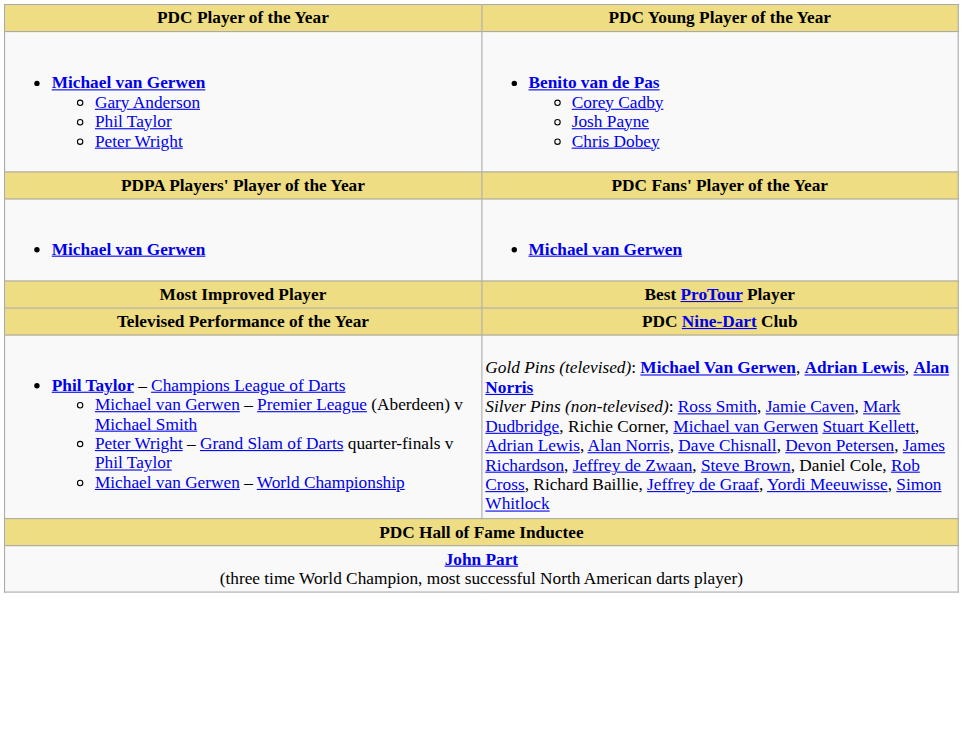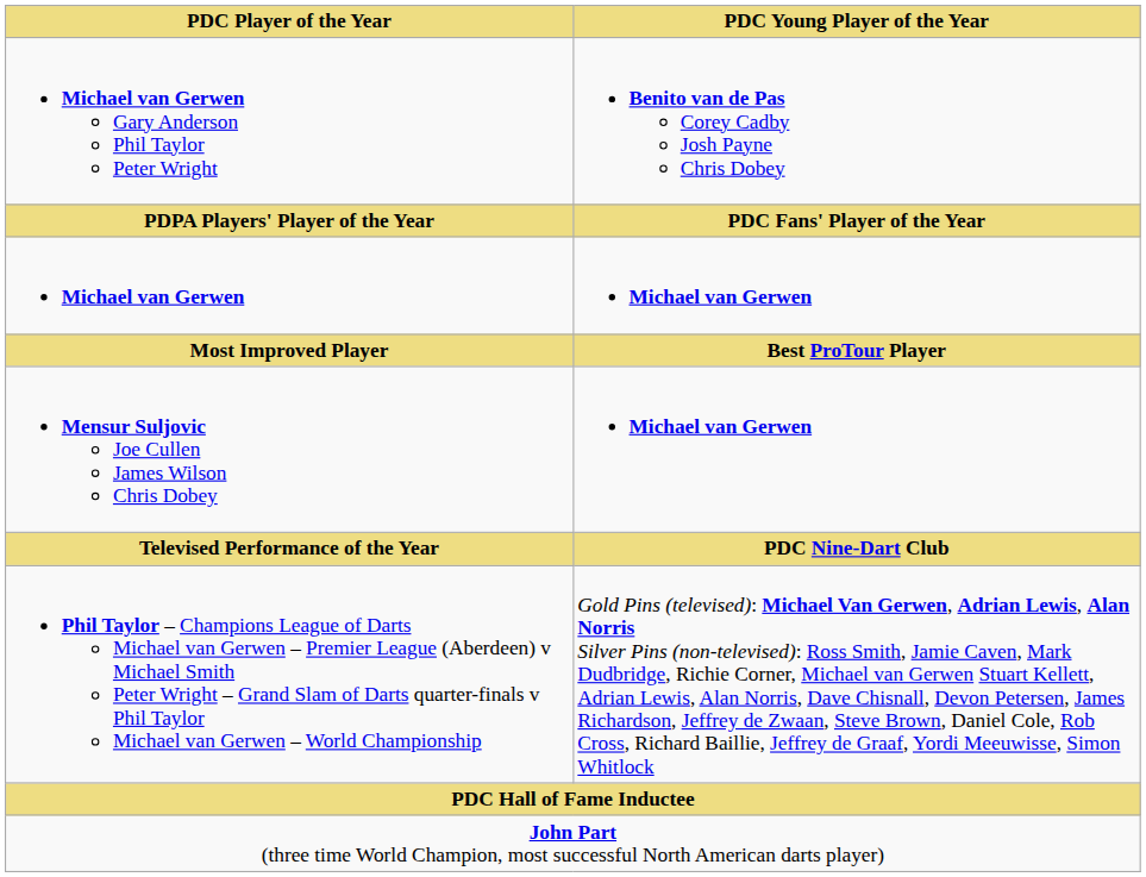 <table class="wikitable" style="width:100%">
 <tr>
 <th style="background:#EEDD82; width:50%">PDC Player of the Year</th>
 <th style="background:#EEDD82; width:50%">PDC Young Player of the Year</th>
 </tr>
 <tr>
 <td valign="top"><br><ul><li><strong><a href='#'>Michael van Gerwen</a></strong><ul><li><a href='#'>Gary Anderson</a></li><li><a href='#'>Phil Taylor</a></li><li><a href='#'>Peter Wright</a></li></ul></li></ul></td>
 <td valign="top"><br><ul><li><strong><a href='#'>Benito van de Pas</a></strong><ul><li><a href='#'>Corey Cadby</a></li><li><a href='#'>Josh Payne</a></li><li><a href='#'>Chris Dobey</a></li></ul></li></ul></td>
 </tr>
 <tr>
 <th style="background:#EEDD82; width:50%">PDPA Players' Player of the Year</th>
 <th style="background:#EEDD82; width:50%">PDC Fans' Player of the Year</th>
 </tr>
 <tr>
 <td valign="top"><br><ul><li><strong><a href='#'>Michael van Gerwen</a></strong></li></ul></td>
 <td valign="top"><br><ul><li><strong><a href='#'>Michael van Gerwen</a></strong></li></ul></td>
 </tr>
 <tr>
 <th style="background:#EEDD82; width:50%">Most Improved Player</th>
 <th style="background:#EEDD82; width:50%">Best <a href='#'>ProTour</a> Player</th>
 </tr>
 <tr>
+<td valign="top"><br><ul><li><strong><a href='#'>Mensur Suljovic</a></strong><ul><li><a href='#'>Joe Cullen</a></li><li><a href='#'>James Wilson</a></li><li><a href='#'>Chris Dobey</a></li></ul></li></ul></td>
+<td valign="top"><br><ul><li><strong><a href='#'>Michael van Gerwen</a></strong></li></ul></td>
+</tr>
+<tr>
 <th style="background:#EEDD82; width:50%">Televised Performance of the Year</th>
 <th style="background:#EEDD82; width:50%">PDC <a href='#'>Nine-Dart</a> Club</th>
 </tr>
 <tr>
 <td valign="top"><br><ul><li><strong><a href='#'>Phil Taylor</a></strong> – <a href='#'>Champions League of Darts</a><ul><li><a href='#'>Michael van Gerwen</a> – <a href='#'>Premier League</a> (Aberdeen) v <a href='#'>Michael Smith</a></li><li><a href='#'>Peter Wright</a> – <a href='#'>Grand Slam of Darts</a> quarter-finals v <a href='#'>Phil Taylor</a></li><li><a href='#'>Michael van Gerwen</a> – <a href='#'>World Championship</a></li></ul></li></ul></td>
 <td valign="top"><br><em>Gold Pins (televised)</em>: <strong><a href='#'>Michael Van Gerwen</a></strong>, <strong><a href='#'>Adrian Lewis</a></strong>, <strong><a href='#'>Alan Norris</a></strong><br><em>Silver Pins (non-televised)</em>: <a href='#'>Ross Smith</a>, <a href='#'>Jamie Caven</a>, <a href='#'>Mark Dudbridge</a>, Richie Corner, <a href='#'>Michael van Gerwen</a> <a href='#'>Stuart Kellett</a>, <a href='#'>Adrian Lewis</a>, <a href='#'>Alan Norris</a>, <a href='#'>Dave Chisnall</a>, <a href='#'>Devon Petersen</a>, <a href='#'>James Richardson</a>, <a href='#'>Jeffrey de Zwaan</a>, <a href='#'>Steve Brown</a>, Daniel Cole, <a href='#'>Rob Cross</a>, Richard Baillie, <a href='#'>Jeffrey de Graaf</a>, <a href='#'>Yordi Meeuwisse</a>, <a href='#'>Simon Whitlock</a></td>
 </tr>
 <tr>
 <th colspan=2 style="background:#EEDD82;">PDC Hall of Fame Inductee</th>
 </tr>
 <tr>
 <td colspan="2" style="text-align:center;"><strong><a href='#'>John Part</a></strong><br>(three time World Champion, most successful North American darts player)</td>
 </tr>
 </table>
